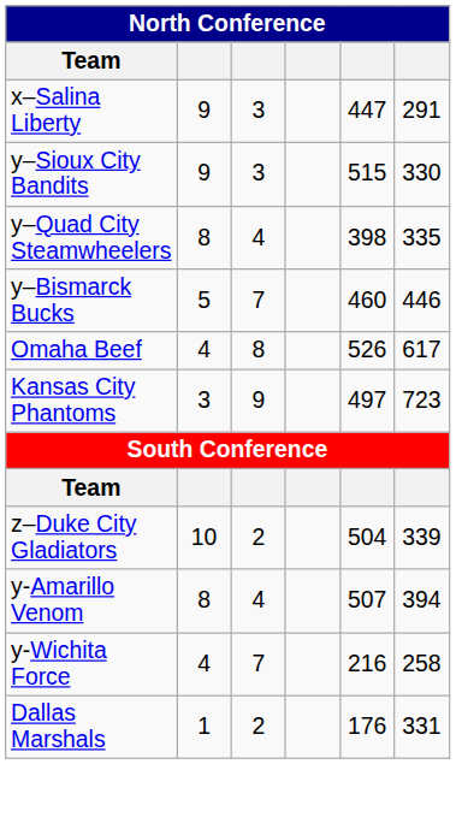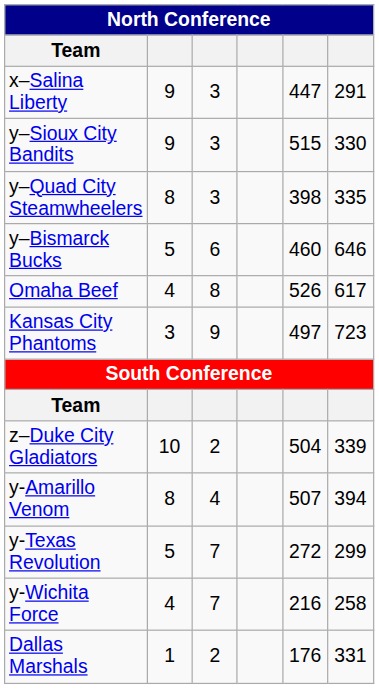 <table class="wikitable" style="text-align:center">
 <tr>
 <th colspan="6" style="vertical-align:middle; background:darkblue; color:white;">North Conference</th>
 </tr>
 <tr>
 <th width="30">Team</th>
 <th width="30"></th>
 <th width="30"></th>
 <th width="30"></th>
 <th width="30"></th>
 <th width="30"></th>
 </tr>
 <tr>
 <td style="text-align:left;">x–<a href='#'>Salina Liberty</a></td>
 <td>9</td>
 <td>3</td>
 <td></td>
 <td>447</td>
 <td>291</td>
 </tr>
 <tr>
 <td style="text-align:left;">y–<a href='#'>Sioux City Bandits</a></td>
 <td>9</td>
 <td>3</td>
 <td></td>
 <td>515</td>
 <td>330</td>
 </tr>
 <tr>
 <td style="text-align:left;">y–<a href='#'>Quad City Steamwheelers</a></td>
 <td>8</td>
-<td>4</td>
+<td>3</td>
 <td></td>
 <td>398</td>
 <td>335</td>
 </tr>
 <tr>
 <td style="text-align:left;">y–<a href='#'>Bismarck Bucks</a></td>
 <td>5</td>
-<td>7</td>
+<td>6</td>
 <td></td>
 <td>460</td>
-<td>446</td>
+<td>646</td>
 </tr>
 <tr>
 <td style="text-align:left;"><a href='#'>Omaha Beef</a></td>
 <td>4</td>
 <td>8</td>
 <td></td>
 <td>526</td>
 <td>617</td>
 </tr>
 <tr>
 <td style="text-align:left;"><a href='#'>Kansas City Phantoms</a></td>
 <td>3</td>
 <td>9</td>
 <td></td>
 <td>497</td>
 <td>723</td>
 </tr>
 <tr>
 <th colspan="6" style="vertical-align:middle; background:red; color:white;">South Conference</th>
 </tr>
 <tr>
 <th width="30">Team</th>
 <th width="30"></th>
 <th width="30"></th>
 <th width="30"></th>
 <th width="30"></th>
 <th width="30"></th>
 </tr>
 <tr>
 <td style="text-align:left;">z–<a href='#'>Duke City Gladiators</a></td>
 <td>10</td>
 <td>2</td>
 <td></td>
 <td>504</td>
 <td>339</td>
 </tr>
 <tr>
 <td style="text-align:left;">y-<a href='#'>Amarillo Venom</a></td>
 <td>8</td>
 <td>4</td>
 <td></td>
 <td>507</td>
 <td>394</td>
 </tr>
 <tr>
+<td style="text-align:left;">y-<a href='#'>Texas Revolution</a></td>
+<td>5</td>
+<td>7</td>
+<td></td>
+<td>272</td>
+<td>299</td>
+</tr>
+<tr>
 <td style="text-align:left;">y-<a href='#'>Wichita Force</a></td>
 <td>4</td>
 <td>7</td>
 <td></td>
 <td>216</td>
 <td>258</td>
 </tr>
 <tr>
 <td style="text-align:left;"><a href='#'>Dallas Marshals</a></td>
 <td>1</td>
 <td>2</td>
 <td></td>
 <td>176</td>
 <td>331</td>
 </tr>
 </table>
